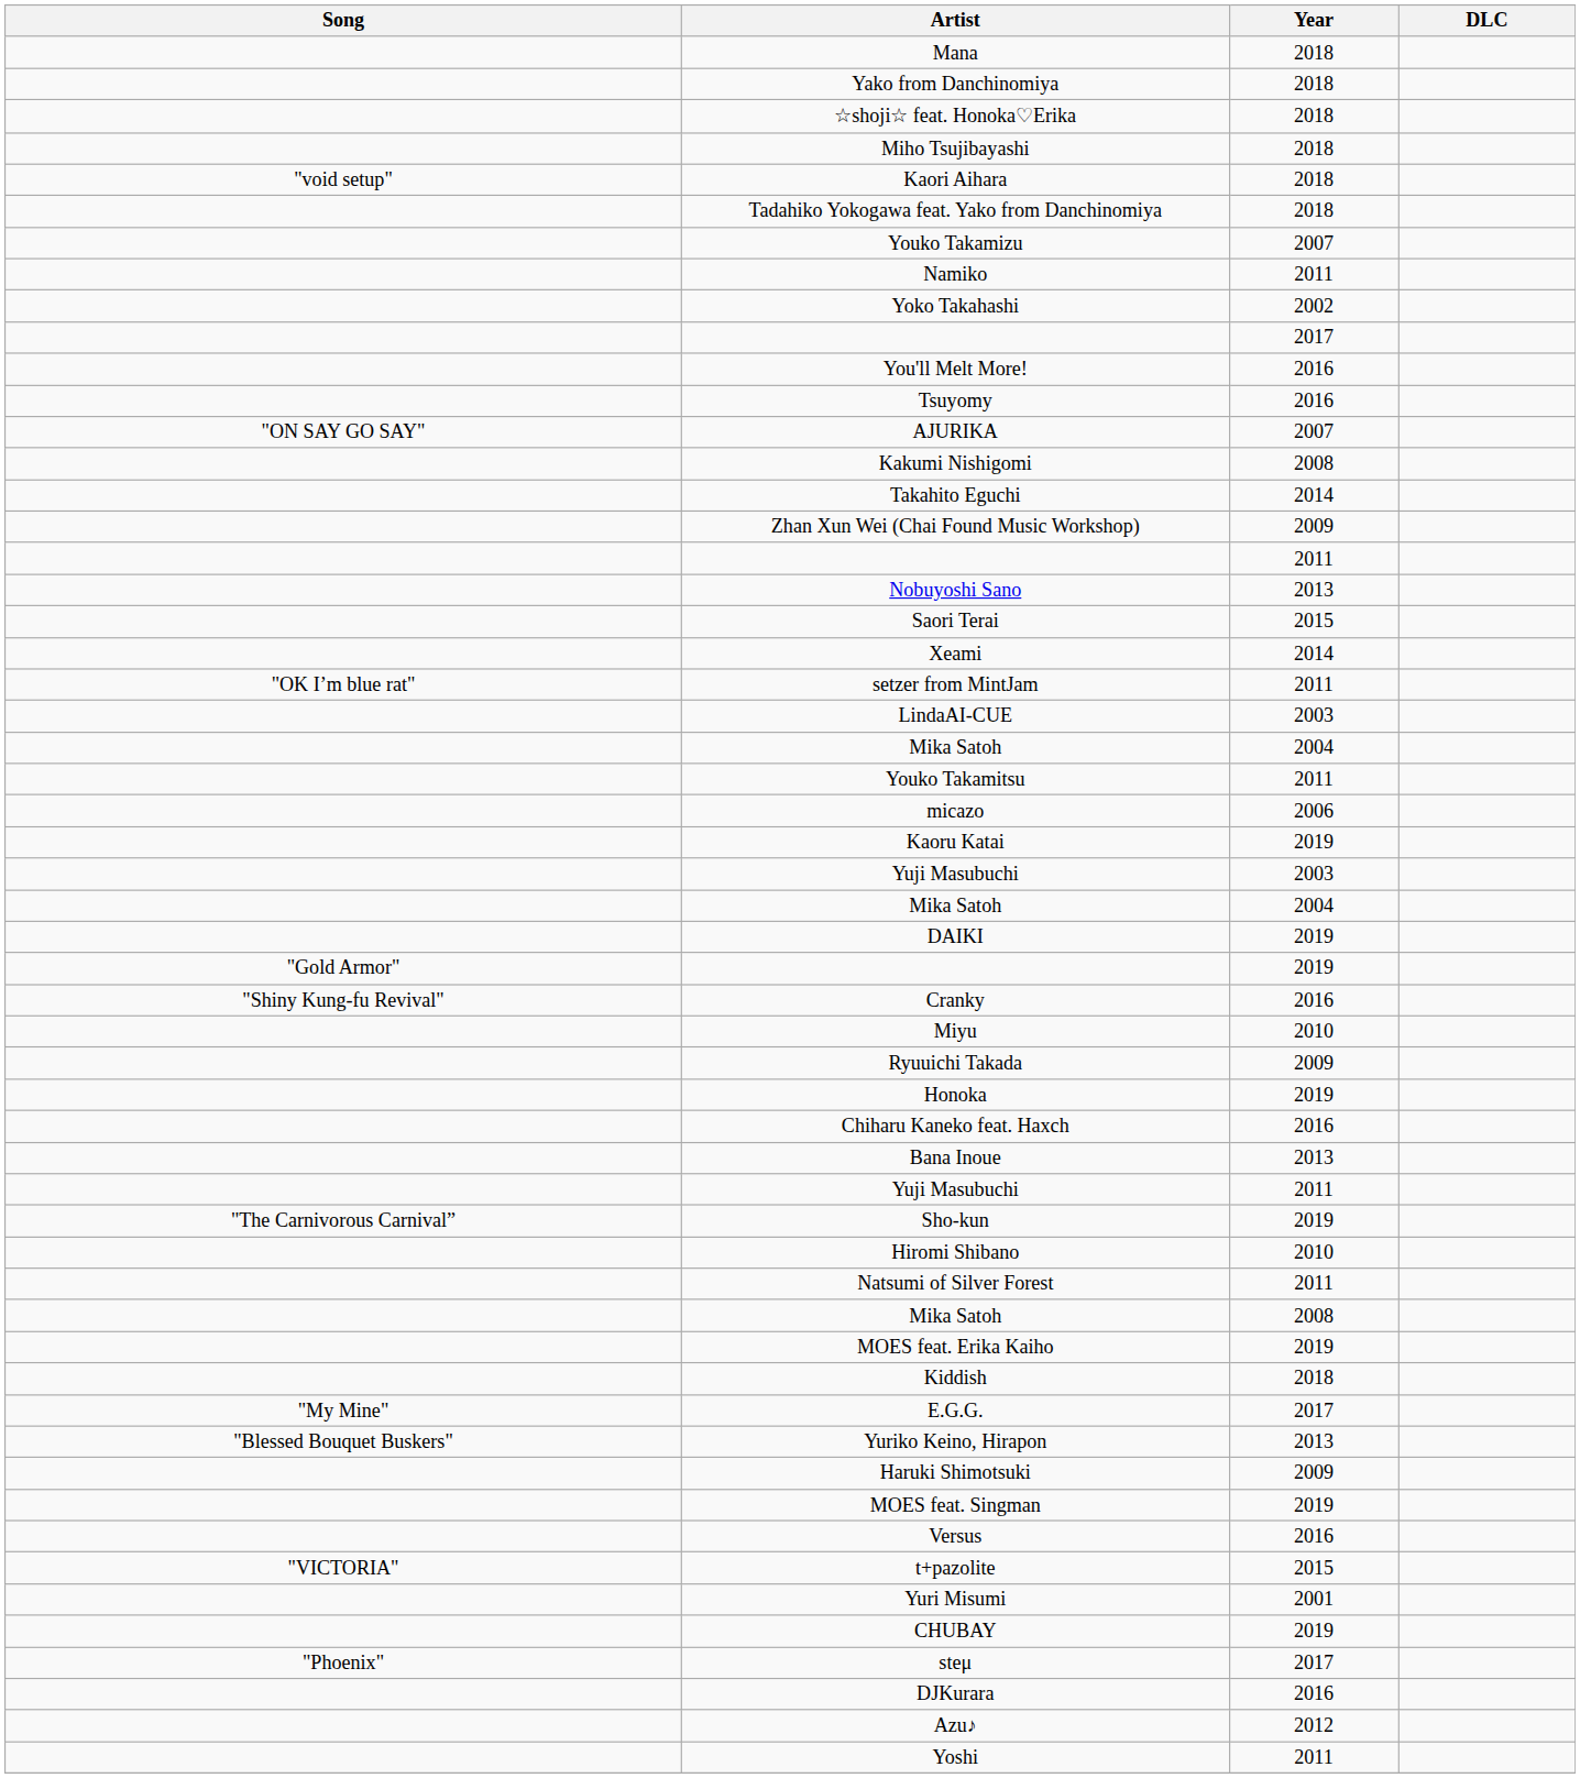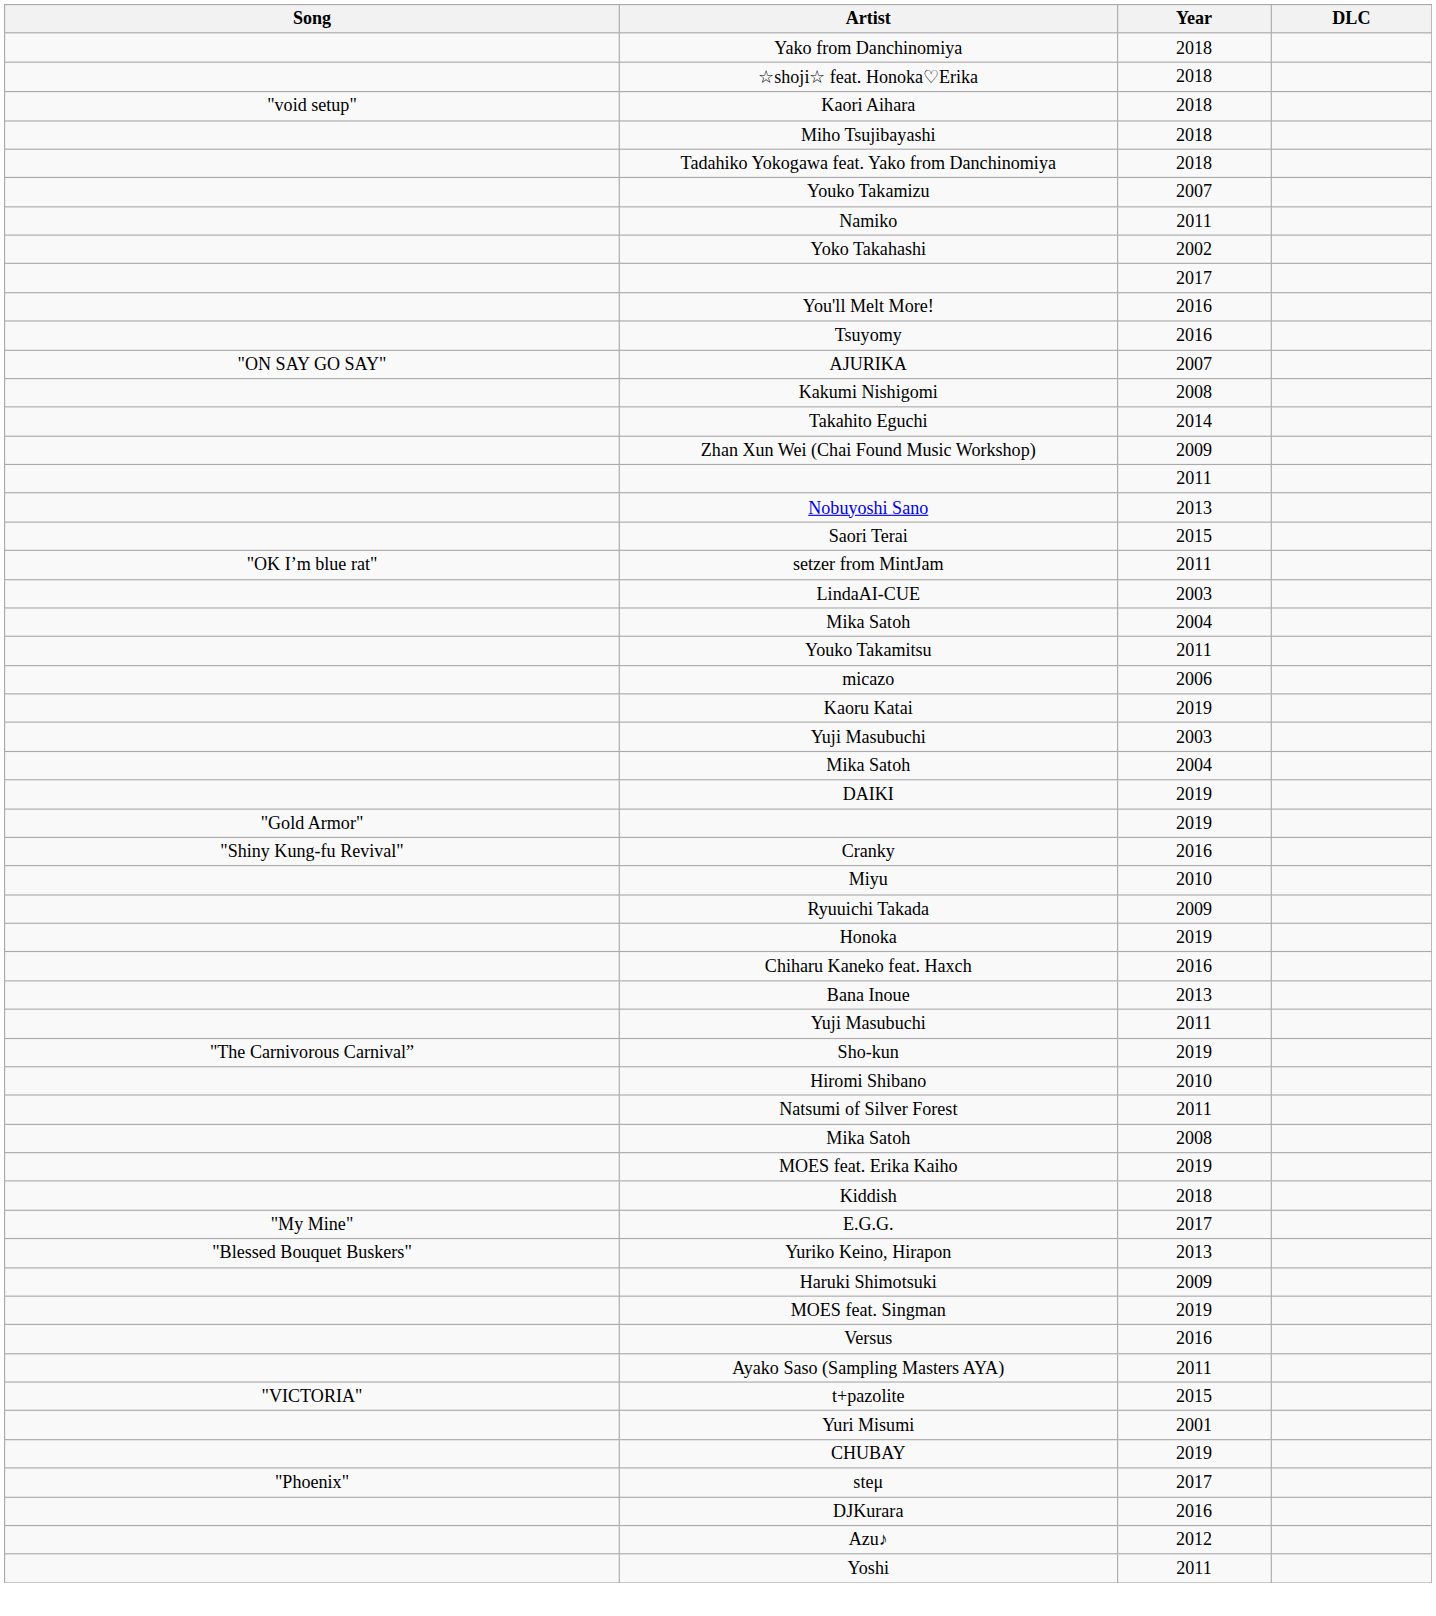 <table class="wikitable sortable" style="text-align:center; width:100%;">
 <tr>
 <th scope="col" style="width:150px;">Song</th>
 <th scope="col" style="width:120px;">Artist</th>
 <th scope="col" style="width:30px;">Year</th>
 <th scope="col" style="width:30px;">DLC</th>
-</tr>
-<tr>
-<td></td>
-<td>Mana</td>
-<td>2018</td>
-<td></td>
 </tr>
 <tr>
 <td></td>
 <td>Yako from Danchinomiya</td>
 <td>2018</td>
 <td></td>
 </tr>
 <tr>
 <td></td>
 <td>☆shoji☆ feat. Honoka♡Erika</td>
 <td>2018</td>
 <td></td>
 </tr>
 <tr>
-<td></td>
-<td>Miho Tsujibayashi</td>
+<td>"void setup"</td>
+<td>Kaori Aihara</td>
 <td>2018</td>
 <td></td>
 </tr>
 <tr>
-<td>"void setup"</td>
-<td>Kaori Aihara</td>
+<td></td>
+<td>Miho Tsujibayashi</td>
 <td>2018</td>
 <td></td>
 </tr>
 <tr>
 <td></td>
 <td>Tadahiko Yokogawa feat. Yako from Danchinomiya</td>
 <td>2018</td>
 <td></td>
 </tr>
 <tr>
 <td></td>
 <td>Youko Takamizu</td>
 <td>2007</td>
 <td></td>
 </tr>
 <tr>
 <td></td>
 <td>Namiko</td>
 <td>2011</td>
 <td></td>
 </tr>
 <tr>
 <td></td>
 <td>Yoko Takahashi</td>
 <td>2002</td>
 <td></td>
 </tr>
 <tr>
 <td></td>
 <td></td>
 <td>2017</td>
 <td></td>
 </tr>
 <tr>
 <td></td>
 <td>You'll Melt More!</td>
 <td>2016</td>
 <td></td>
 </tr>
 <tr>
 <td></td>
 <td>Tsuyomy</td>
 <td>2016</td>
 <td></td>
 </tr>
 <tr>
 <td>"ON SAY GO SAY"</td>
 <td>AJURIKA</td>
 <td>2007</td>
 <td></td>
 </tr>
 <tr>
 <td></td>
 <td>Kakumi Nishigomi</td>
 <td>2008</td>
 <td></td>
 </tr>
 <tr>
 <td></td>
 <td>Takahito Eguchi</td>
 <td>2014</td>
 <td></td>
 </tr>
 <tr>
 <td></td>
 <td>Zhan Xun Wei (Chai Found Music Workshop)</td>
 <td>2009</td>
 <td></td>
 </tr>
 <tr>
 <td></td>
 <td></td>
 <td>2011</td>
 <td></td>
 </tr>
 <tr>
 <td></td>
 <td><a href='#'>Nobuyoshi Sano</a></td>
 <td>2013</td>
 <td></td>
 </tr>
 <tr>
 <td></td>
 <td>Saori Terai</td>
 <td>2015</td>
-<td></td>
-</tr>
-<tr>
-<td></td>
-<td>Xeami</td>
-<td>2014</td>
 <td></td>
 </tr>
 <tr>
 <td>"OK I’m blue rat"</td>
 <td>setzer from MintJam</td>
 <td>2011</td>
 <td></td>
 </tr>
 <tr>
 <td></td>
 <td>LindaAI-CUE</td>
 <td>2003</td>
 <td></td>
 </tr>
 <tr>
 <td></td>
 <td>Mika Satoh</td>
 <td>2004</td>
 <td></td>
 </tr>
 <tr>
 <td></td>
 <td>Youko Takamitsu</td>
 <td>2011</td>
 <td></td>
 </tr>
 <tr>
 <td></td>
 <td>micazo</td>
 <td>2006</td>
 <td></td>
 </tr>
 <tr>
 <td></td>
 <td>Kaoru Katai</td>
 <td>2019</td>
 <td></td>
 </tr>
 <tr>
 <td></td>
 <td>Yuji Masubuchi</td>
 <td>2003</td>
 <td></td>
 </tr>
 <tr>
 <td></td>
 <td>Mika Satoh</td>
 <td>2004</td>
 <td></td>
 </tr>
 <tr>
 <td></td>
 <td>DAIKI</td>
 <td>2019</td>
 <td></td>
 </tr>
 <tr>
 <td>"Gold Armor"</td>
 <td></td>
 <td>2019</td>
 <td></td>
 </tr>
 <tr>
 <td>"Shiny Kung-fu Revival" </td>
 <td>Cranky</td>
 <td>2016</td>
 <td></td>
 </tr>
 <tr>
 <td></td>
 <td>Miyu</td>
 <td>2010</td>
 <td></td>
 </tr>
 <tr>
 <td></td>
 <td>Ryuuichi Takada</td>
 <td>2009</td>
 <td></td>
 </tr>
 <tr>
 <td></td>
 <td>Honoka</td>
 <td>2019</td>
 <td></td>
 </tr>
 <tr>
 <td></td>
 <td>Chiharu Kaneko feat. Haxch</td>
 <td>2016</td>
 <td></td>
 </tr>
 <tr>
 <td></td>
 <td>Bana Inoue</td>
 <td>2013</td>
 <td></td>
 </tr>
 <tr>
 <td></td>
 <td>Yuji Masubuchi</td>
 <td>2011</td>
 <td></td>
 </tr>
 <tr>
 <td>"The Carnivorous Carnival”</td>
 <td>Sho-kun</td>
 <td>2019</td>
 <td></td>
 </tr>
 <tr>
 <td></td>
 <td>Hiromi Shibano</td>
 <td>2010</td>
 <td></td>
 </tr>
 <tr>
 <td></td>
 <td>Natsumi of Silver Forest</td>
 <td>2011</td>
 <td></td>
 </tr>
 <tr>
 <td></td>
 <td>Mika Satoh</td>
 <td>2008</td>
 <td></td>
 </tr>
 <tr>
 <td></td>
 <td>MOES feat. Erika Kaiho</td>
 <td>2019</td>
 <td></td>
 </tr>
 <tr>
 <td></td>
 <td>Kiddish</td>
 <td>2018</td>
 <td></td>
 </tr>
 <tr>
 <td>"My Mine"</td>
 <td>E.G.G.</td>
 <td>2017</td>
 <td></td>
 </tr>
 <tr>
 <td>"Blessed Bouquet Buskers" </td>
 <td>Yuriko Keino, Hirapon</td>
 <td>2013</td>
 <td></td>
 </tr>
 <tr>
 <td></td>
 <td>Haruki Shimotsuki</td>
 <td>2009</td>
 <td></td>
 </tr>
 <tr>
 <td></td>
 <td>MOES feat. Singman</td>
 <td>2019</td>
 <td></td>
 </tr>
 <tr>
 <td></td>
 <td>Versus</td>
 <td>2016</td>
 <td></td>
 </tr>
 <tr>
+<td></td>
+<td>Ayako Saso (Sampling Masters AYA)</td>
+<td>2011</td>
+<td></td>
+</tr>
+<tr>
 <td>"VICTORIA"</td>
 <td>t+pazolite</td>
 <td>2015</td>
 <td></td>
 </tr>
 <tr>
 <td></td>
 <td>Yuri Misumi</td>
 <td>2001</td>
 <td></td>
 </tr>
 <tr>
 <td></td>
 <td>CHUBAY</td>
 <td>2019</td>
 <td></td>
 </tr>
 <tr>
 <td>"Phoenix" </td>
 <td>steμ</td>
 <td>2017</td>
 <td></td>
 </tr>
 <tr>
 <td></td>
 <td>DJKurara</td>
 <td>2016</td>
 <td></td>
 </tr>
 <tr>
 <td></td>
 <td>Azu♪</td>
 <td>2012</td>
 <td></td>
 </tr>
 <tr>
 <td></td>
 <td>Yoshi</td>
 <td>2011</td>
 <td></td>
 </tr>
 <tr>
 </tr>
 </table>
